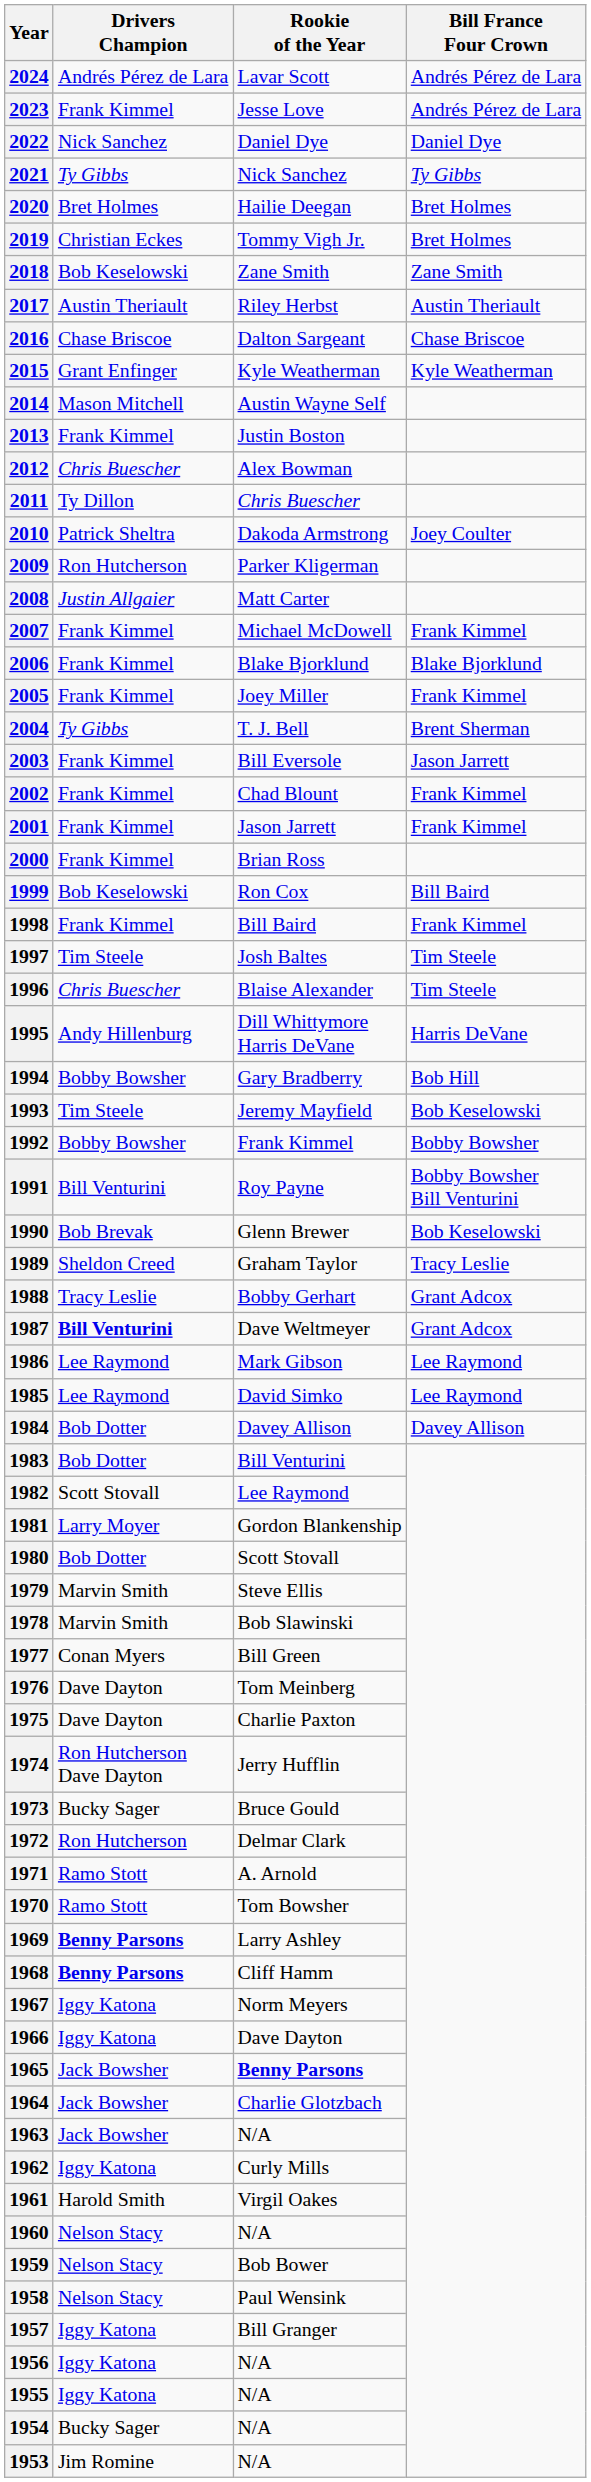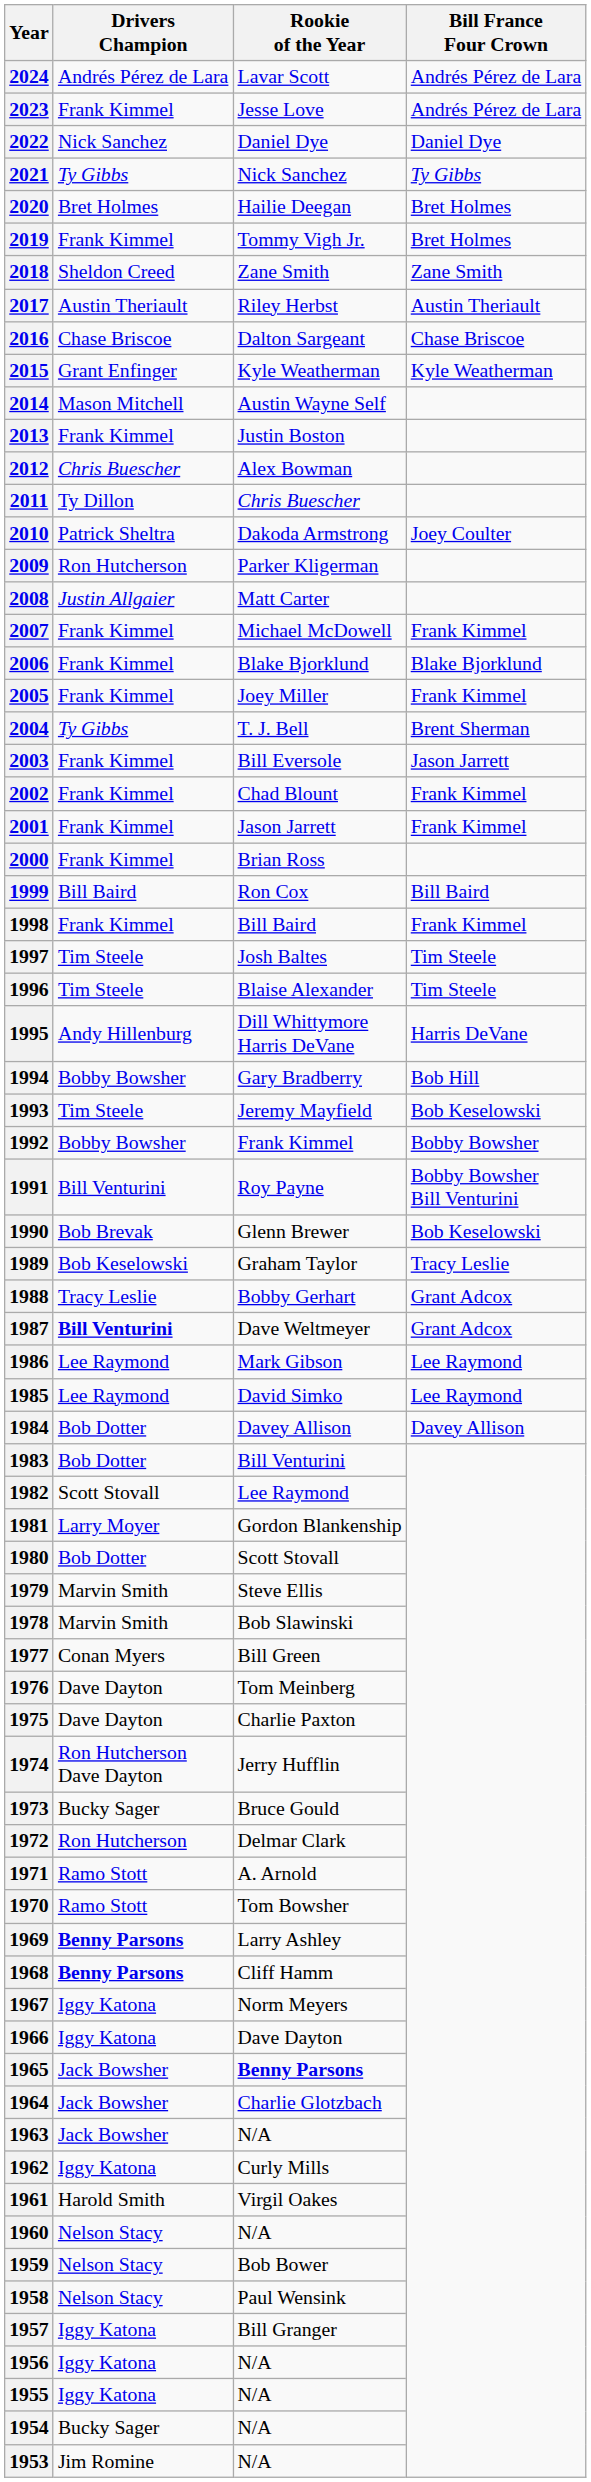 <table class="wikitable sortable" style="font-size: 95%;">
 <tr>
 <th>Year</th>
 <th>Drivers<br>Champion</th>
 <th>Rookie<br>of the Year</th>
 <th>Bill France<br>Four Crown</th>
 </tr>
 <tr>
 <th><a href='#'>2024</a></th>
 <td><a href='#'>Andrés Pérez de Lara</a></td>
 <td><a href='#'>Lavar Scott</a></td>
 <td><a href='#'>Andrés Pérez de Lara</a></td>
 </tr>
 <tr>
 <th><a href='#'>2023</a></th>
 <td><a href='#'>Frank Kimmel</a></td>
 <td><a href='#'>Jesse Love</a></td>
 <td><a href='#'>Andrés Pérez de Lara</a></td>
 </tr>
 <tr>
 <th><a href='#'>2022</a></th>
 <td><a href='#'>Nick Sanchez</a></td>
 <td><a href='#'>Daniel Dye</a></td>
 <td><a href='#'>Daniel Dye</a></td>
 </tr>
 <tr>
 <th><a href='#'>2021</a></th>
 <td><em><a href='#'>Ty Gibbs</a></em></td>
 <td><a href='#'>Nick Sanchez</a></td>
 <td><em><a href='#'>Ty Gibbs</a></em></td>
 </tr>
 <tr>
 <th><a href='#'>2020</a></th>
 <td><a href='#'>Bret Holmes</a></td>
 <td><a href='#'>Hailie Deegan</a></td>
 <td><a href='#'>Bret Holmes</a></td>
 </tr>
 <tr>
 <th><a href='#'>2019</a></th>
-<td><a href='#'>Christian Eckes</a></td>
+<td><a href='#'>Frank Kimmel</a></td>
 <td><a href='#'>Tommy Vigh Jr.</a></td>
 <td><a href='#'>Bret Holmes</a></td>
 </tr>
 <tr>
 <th><a href='#'>2018</a></th>
-<td><a href='#'>Bob Keselowski</a></td>
+<td><a href='#'>Sheldon Creed</a></td>
 <td><a href='#'>Zane Smith</a></td>
 <td><a href='#'>Zane Smith</a></td>
 </tr>
 <tr>
 <th><a href='#'>2017</a></th>
 <td><a href='#'>Austin Theriault</a></td>
 <td><a href='#'>Riley Herbst</a></td>
 <td><a href='#'>Austin Theriault</a></td>
 </tr>
 <tr>
 <th><a href='#'>2016</a></th>
 <td><a href='#'>Chase Briscoe</a></td>
 <td><a href='#'>Dalton Sargeant</a></td>
 <td><a href='#'>Chase Briscoe</a></td>
 </tr>
 <tr>
 <th><a href='#'>2015</a></th>
 <td><a href='#'>Grant Enfinger</a></td>
 <td><a href='#'>Kyle Weatherman</a></td>
 <td><a href='#'>Kyle Weatherman</a></td>
 </tr>
 <tr>
 <th><a href='#'>2014</a></th>
 <td><a href='#'>Mason Mitchell</a></td>
 <td><a href='#'>Austin Wayne Self</a></td>
 <td></td>
 </tr>
 <tr>
 <th><a href='#'>2013</a></th>
 <td><a href='#'>Frank Kimmel</a></td>
 <td><a href='#'>Justin Boston</a></td>
 <td></td>
 </tr>
 <tr>
 <th><a href='#'>2012</a></th>
 <td><em><a href='#'>Chris Buescher</a></em></td>
 <td><a href='#'>Alex Bowman</a></td>
 <td></td>
 </tr>
 <tr>
 <th><a href='#'>2011</a></th>
 <td><a href='#'>Ty Dillon</a></td>
 <td><em><a href='#'>Chris Buescher</a></em></td>
 <td></td>
 </tr>
 <tr>
 <th><a href='#'>2010</a></th>
 <td><a href='#'>Patrick Sheltra</a></td>
 <td><a href='#'>Dakoda Armstrong</a></td>
 <td><a href='#'>Joey Coulter</a></td>
 </tr>
 <tr>
 <th><a href='#'>2009</a></th>
 <td><a href='#'>Ron Hutcherson</a></td>
 <td><a href='#'>Parker Kligerman</a></td>
 <td></td>
 </tr>
 <tr>
 <th><a href='#'>2008</a></th>
 <td><em><a href='#'>Justin Allgaier</a></em></td>
 <td><a href='#'>Matt Carter</a></td>
 <td></td>
 </tr>
 <tr>
 <th><a href='#'>2007</a></th>
 <td><a href='#'>Frank Kimmel</a></td>
 <td><a href='#'>Michael McDowell</a></td>
 <td><a href='#'>Frank Kimmel</a></td>
 </tr>
 <tr>
 <th><a href='#'>2006</a></th>
 <td><a href='#'>Frank Kimmel</a></td>
 <td><a href='#'>Blake Bjorklund</a></td>
 <td><a href='#'>Blake Bjorklund</a></td>
 </tr>
 <tr>
 <th><a href='#'>2005</a></th>
 <td><a href='#'>Frank Kimmel</a></td>
 <td><a href='#'>Joey Miller</a></td>
 <td><a href='#'>Frank Kimmel</a></td>
 </tr>
 <tr>
 <th><a href='#'>2004</a></th>
 <td><em><a href='#'>Ty Gibbs</a></em></td>
 <td><a href='#'>T. J. Bell</a></td>
 <td><a href='#'>Brent Sherman</a></td>
 </tr>
 <tr>
 <th><a href='#'>2003</a></th>
 <td><a href='#'>Frank Kimmel</a></td>
 <td><a href='#'>Bill Eversole</a></td>
 <td><a href='#'>Jason Jarrett</a></td>
 </tr>
 <tr>
 <th><a href='#'>2002</a></th>
 <td><a href='#'>Frank Kimmel</a></td>
 <td><a href='#'>Chad Blount</a></td>
 <td><a href='#'>Frank Kimmel</a></td>
 </tr>
 <tr>
 <th><a href='#'>2001</a></th>
 <td><a href='#'>Frank Kimmel</a></td>
 <td><a href='#'>Jason Jarrett</a></td>
 <td><a href='#'>Frank Kimmel</a></td>
 </tr>
 <tr>
 <th><a href='#'>2000</a></th>
 <td><a href='#'>Frank Kimmel</a></td>
 <td><a href='#'>Brian Ross</a></td>
 <td></td>
 </tr>
 <tr>
 <th><a href='#'>1999</a></th>
-<td><a href='#'>Bob Keselowski</a></td>
+<td><a href='#'>Bill Baird</a></td>
 <td><a href='#'>Ron Cox</a></td>
 <td><a href='#'>Bill Baird</a></td>
 </tr>
 <tr>
 <th>1998</th>
 <td><a href='#'>Frank Kimmel</a></td>
 <td><a href='#'>Bill Baird</a></td>
 <td><a href='#'>Frank Kimmel</a></td>
 </tr>
 <tr>
 <th>1997</th>
 <td><a href='#'>Tim Steele</a></td>
 <td><a href='#'>Josh Baltes</a></td>
 <td><a href='#'>Tim Steele</a></td>
 </tr>
 <tr>
 <th>1996</th>
-<td><em><a href='#'>Chris Buescher</a></em></td>
+<td><a href='#'>Tim Steele</a></td>
 <td><a href='#'>Blaise Alexander</a></td>
 <td><a href='#'>Tim Steele</a></td>
 </tr>
 <tr>
 <th>1995</th>
 <td><a href='#'>Andy Hillenburg</a></td>
 <td><a href='#'>Dill Whittymore</a><br><a href='#'>Harris DeVane</a></td>
 <td><a href='#'>Harris DeVane</a></td>
 </tr>
 <tr>
 <th>1994</th>
 <td><a href='#'>Bobby Bowsher</a></td>
 <td><a href='#'>Gary Bradberry</a></td>
 <td><a href='#'>Bob Hill</a></td>
 </tr>
 <tr>
 <th>1993</th>
 <td><a href='#'>Tim Steele</a></td>
 <td><a href='#'>Jeremy Mayfield</a></td>
 <td><a href='#'>Bob Keselowski</a></td>
 </tr>
 <tr>
 <th>1992</th>
 <td><a href='#'>Bobby Bowsher</a></td>
 <td><a href='#'>Frank Kimmel</a></td>
 <td><a href='#'>Bobby Bowsher</a></td>
 </tr>
 <tr>
 <th>1991</th>
 <td><a href='#'>Bill Venturini</a></td>
 <td><a href='#'>Roy Payne</a></td>
 <td><a href='#'>Bobby Bowsher</a><br><a href='#'>Bill Venturini</a></td>
 </tr>
 <tr>
 <th>1990</th>
 <td><a href='#'>Bob Brevak</a></td>
 <td>Glenn Brewer</td>
 <td><a href='#'>Bob Keselowski</a></td>
 </tr>
 <tr>
 <th>1989</th>
-<td><a href='#'>Sheldon Creed</a></td>
+<td><a href='#'>Bob Keselowski</a></td>
 <td Graham Taylor (racing driver)>Graham Taylor</td>
 <td><a href='#'>Tracy Leslie</a></td>
 </tr>
 <tr>
 <th>1988</th>
 <td><a href='#'>Tracy Leslie</a></td>
 <td><a href='#'>Bobby Gerhart</a></td>
 <td><a href='#'>Grant Adcox</a></td>
 </tr>
 <tr>
 <th>1987</th>
 <td><strong><a href='#'>Bill Venturini</a></strong></td>
 <td>Dave Weltmeyer</td>
 <td><a href='#'>Grant Adcox</a></td>
 </tr>
 <tr>
 <th>1986</th>
 <td><a href='#'>Lee Raymond</a></td>
 <td><a href='#'>Mark Gibson</a></td>
 <td><a href='#'>Lee Raymond</a></td>
 </tr>
 <tr>
 <th>1985</th>
 <td><a href='#'>Lee Raymond</a></td>
 <td><a href='#'>David Simko</a></td>
 <td><a href='#'>Lee Raymond</a></td>
 </tr>
 <tr>
 <th>1984</th>
 <td><a href='#'>Bob Dotter</a></td>
 <td><a href='#'>Davey Allison</a></td>
 <td><a href='#'>Davey Allison</a></td>
 </tr>
 <tr>
 <th>1983</th>
 <td><a href='#'>Bob Dotter</a></td>
 <td><a href='#'>Bill Venturini</a></td>
 <td rowspan=31></td>
 </tr>
 <tr>
 <th>1982</th>
 <td>Scott Stovall</td>
 <td><a href='#'>Lee Raymond</a></td>
 </tr>
 <tr>
 <th>1981</th>
 <td><a href='#'>Larry Moyer</a></td>
 <td>Gordon Blankenship</td>
 </tr>
 <tr>
 <th>1980</th>
 <td><a href='#'>Bob Dotter</a></td>
 <td>Scott Stovall</td>
 </tr>
 <tr>
 <th>1979</th>
 <td Marvin Smith (racing driver)>Marvin Smith</td>
 <td Steve Ellis (racing driver)>Steve Ellis</td>
 </tr>
 <tr>
 <th>1978</th>
 <td Marvin Smith (racing driver)>Marvin Smith</td>
 <td>Bob Slawinski</td>
 </tr>
 <tr>
 <th>1977</th>
 <td>Conan Myers</td>
 <td Bill Green (racing driver)>Bill Green</td>
 </tr>
 <tr>
 <th>1976</th>
 <td>Dave Dayton</td>
 <td>Tom Meinberg</td>
 </tr>
 <tr>
 <th>1975</th>
 <td>Dave Dayton</td>
 <td>Charlie Paxton</td>
 </tr>
 <tr>
 <th>1974</th>
 <td><a href='#'>Ron Hutcherson</a><br>Dave Dayton</td>
 <td>Jerry Hufflin</td>
 </tr>
 <tr>
 <th>1973</th>
 <td>Bucky Sager</td>
 <td>Bruce Gould</td>
 </tr>
 <tr>
 <th>1972</th>
 <td><a href='#'>Ron Hutcherson</a></td>
 <td>Delmar Clark</td>
 </tr>
 <tr>
 <th>1971</th>
 <td><a href='#'>Ramo Stott</a></td>
 <td>A. Arnold</td>
 </tr>
 <tr>
 <th>1970</th>
 <td><a href='#'>Ramo Stott</a></td>
 <td>Tom Bowsher</td>
 </tr>
 <tr>
 <th>1969</th>
 <td><strong><a href='#'>Benny Parsons</a></strong></td>
 <td Larry Ashley (racing driver)>Larry Ashley</td>
 </tr>
 <tr>
 <th>1968</th>
 <td><strong><a href='#'>Benny Parsons</a></strong></td>
 <td>Cliff Hamm</td>
 </tr>
 <tr>
 <th>1967</th>
 <td><a href='#'>Iggy Katona</a></td>
 <td>Norm Meyers</td>
 </tr>
 <tr>
 <th>1966</th>
 <td><a href='#'>Iggy Katona</a></td>
 <td>Dave Dayton</td>
 </tr>
 <tr>
 <th>1965</th>
 <td><a href='#'>Jack Bowsher</a></td>
 <td><strong><a href='#'>Benny Parsons</a></strong></td>
 </tr>
 <tr>
 <th>1964</th>
 <td><a href='#'>Jack Bowsher</a></td>
 <td><a href='#'>Charlie Glotzbach</a></td>
 </tr>
 <tr>
 <th>1963</th>
 <td><a href='#'>Jack Bowsher</a></td>
 <td>N/A</td>
 </tr>
 <tr>
 <th>1962</th>
 <td><a href='#'>Iggy Katona</a></td>
 <td>Curly Mills</td>
 </tr>
 <tr>
 <th>1961</th>
 <td Harold Smith (racing driver)>Harold Smith</td>
 <td>Virgil Oakes</td>
 </tr>
 <tr>
 <th>1960</th>
 <td><a href='#'>Nelson Stacy</a></td>
 <td>N/A</td>
 </tr>
 <tr>
 <th>1959</th>
 <td><a href='#'>Nelson Stacy</a></td>
 <td Bob Bower (racing driver)>Bob Bower</td>
 </tr>
 <tr>
 <th>1958</th>
 <td><a href='#'>Nelson Stacy</a></td>
 <td>Paul Wensink</td>
 </tr>
 <tr>
 <th>1957</th>
 <td><a href='#'>Iggy Katona</a></td>
 <td Bill Granger (racing driver)>Bill Granger</td>
 </tr>
 <tr>
 <th>1956</th>
 <td><a href='#'>Iggy Katona</a></td>
 <td>N/A</td>
 </tr>
 <tr>
 <th>1955</th>
 <td><a href='#'>Iggy Katona</a></td>
 <td>N/A</td>
 </tr>
 <tr>
 <th>1954</th>
 <td>Bucky Sager</td>
 <td>N/A</td>
 </tr>
 <tr>
 <th>1953</th>
 <td>Jim Romine</td>
 <td>N/A</td>
 </tr>
 </table>
